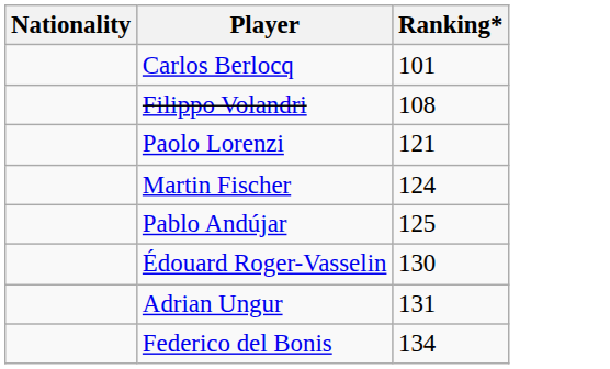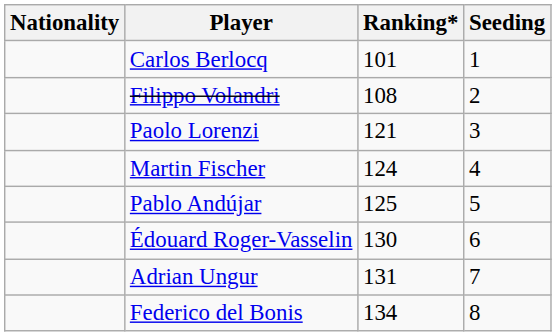 <table class="wikitable">
 <tr>
 <th>Nationality</th>
 <th>Player</th>
 <th>Ranking*</th>
+<th>Seeding</th>
 </tr>
 <tr>
 <td></td>
 <td><a href='#'>Carlos Berlocq</a></td>
 <td>101</td>
+<td>1</td>
 </tr>
 <tr>
 <td></td>
 <td><s><a href='#'>Filippo Volandri</a></s></td>
 <td>108</td>
+<td>2</td>
 </tr>
 <tr>
 <td></td>
 <td><a href='#'>Paolo Lorenzi</a></td>
 <td>121</td>
+<td>3</td>
 </tr>
 <tr>
 <td></td>
 <td><a href='#'>Martin Fischer</a></td>
 <td>124</td>
+<td>4</td>
 </tr>
 <tr>
 <td></td>
 <td><a href='#'>Pablo Andújar</a></td>
 <td>125</td>
+<td>5</td>
 </tr>
 <tr>
 <td></td>
 <td><a href='#'>Édouard Roger-Vasselin</a></td>
 <td>130</td>
+<td>6</td>
 </tr>
 <tr>
 <td></td>
 <td><a href='#'>Adrian Ungur</a></td>
 <td>131</td>
+<td>7</td>
 </tr>
 <tr>
 <td></td>
 <td><a href='#'>Federico del Bonis</a></td>
 <td>134</td>
+<td>8</td>
 </tr>
 </table>
